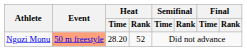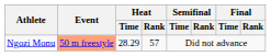 <table class=wikitable style="font-size:90%">
 <tr>
 <th rowspan="2">Athlete</th>
 <th rowspan="2">Event</th>
 <th colspan="2">Heat</th>
 <th colspan="2">Semifinal</th>
 <th colspan="2">Final</th>
 </tr>
 <tr style="font-size:95%">
 <th>Time</th>
 <th>Rank</th>
 <th>Time</th>
 <th>Rank</th>
 <th>Time</th>
 <th>Rank</th>
 </tr>
 <tr align=center>
 <td align=left><a href='#'>Ngozi Monu</a></td>
 <td align=left style="background: lightsalmon;"><a href='#'>50 m freestyle</a></td>
-<td>28.20</td>
-<td>52</td>
+<td>28.29</td>
+<td>57</td>
 <td colspan=4>Did not advance</td>
 </tr>
 </table>
